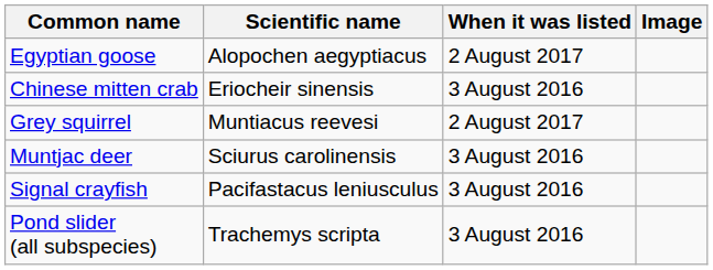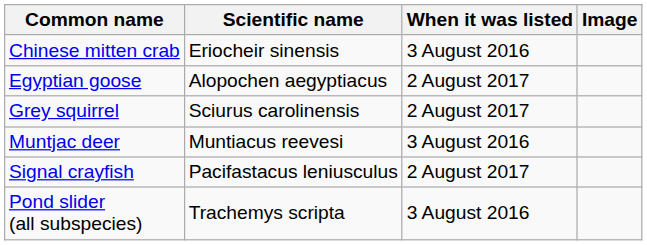 <table class="wikitable">
 <tr>
 <th>Common name</th>
 <th>Scientific name</th>
 <th>When it was listed</th>
 <th>Image</th>
 </tr>
 <tr>
+<td><a href='#'>Chinese mitten crab</a></td>
+<td>Eriocheir sinensis</td>
+<td>3 August 2016</td>
+<td></td>
+</tr>
+<tr>
 <td><a href='#'>Egyptian goose</a></td>
 <td>Alopochen aegyptiacus</td>
 <td>2 August 2017</td>
 <td></td>
 </tr>
 <tr>
-<td><a href='#'>Chinese mitten crab</a></td>
-<td>Eriocheir sinensis</td>
-<td>3 August 2016</td>
-<td></td>
-</tr>
-<tr>
 <td><a href='#'>Grey squirrel</a></td>
-<td>Muntiacus reevesi</td>
+<td>Sciurus carolinensis</td>
 <td>2 August 2017</td>
 <td></td>
 </tr>
 <tr>
 <td><a href='#'>Muntjac deer</a></td>
-<td>Sciurus carolinensis</td>
+<td>Muntiacus reevesi</td>
 <td>3 August 2016</td>
 <td></td>
 </tr>
 <tr>
 <td><a href='#'>Signal crayfish</a></td>
 <td>Pacifastacus leniusculus</td>
-<td>3 August 2016</td>
+<td>2 August 2017</td>
 <td></td>
 </tr>
 <tr>
 <td><a href='#'>Pond slider</a><br>(all subspecies)</td>
 <td>Trachemys scripta</td>
 <td>3 August 2016</td>
 <td></td>
 </tr>
 </table>
